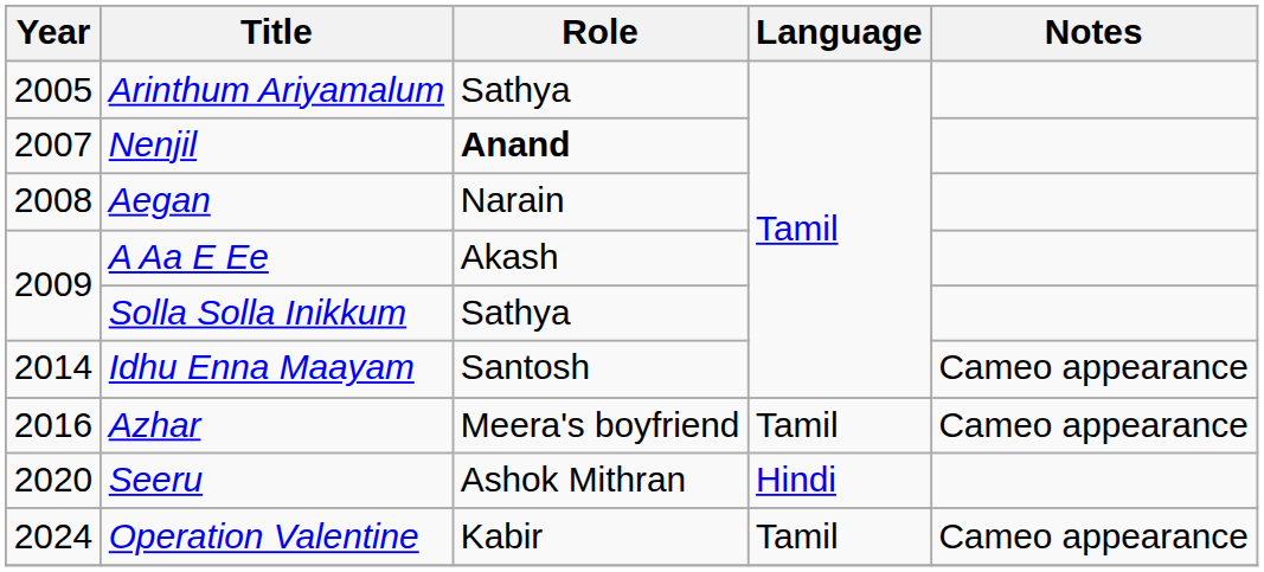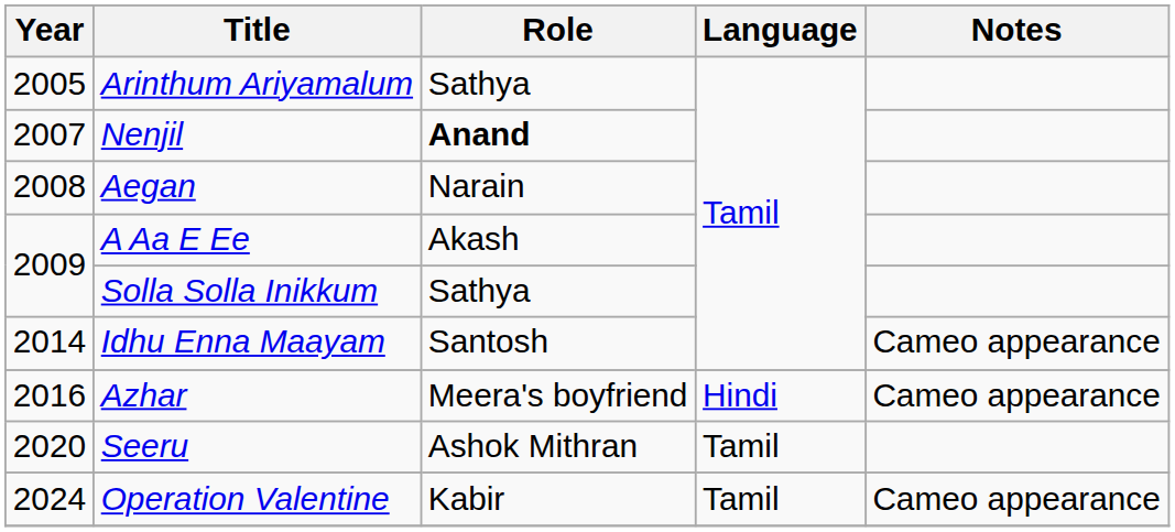 <table class="wikitable sortable">
 <tr>
 <th>Year</th>
 <th>Title</th>
 <th>Role</th>
 <th>Language</th>
 <th>Notes</th>
 </tr>
 <tr>
 <td>2005</td>
 <td><em><a href='#'>Arinthum Ariyamalum</a></em></td>
 <td>Sathya</td>
 <td rowspan="6"><a href='#'>Tamil</a></td>
 <td></td>
 </tr>
 <tr>
 <td>2007</td>
 <td><em><a href='#'>Nenjil</a></em></td>
 <td><strong>Anand</strong></td>
 <td></td>
 </tr>
 <tr>
 <td>2008</td>
 <td><em><a href='#'>Aegan</a></em></td>
 <td>Narain</td>
 <td></td>
 </tr>
 <tr>
 <td rowspan="2">2009</td>
 <td><em><a href='#'>A Aa E Ee</a></em></td>
 <td>Akash</td>
 <td></td>
 </tr>
 <tr>
 <td><em><a href='#'>Solla Solla Inikkum</a></em></td>
 <td>Sathya</td>
 <td></td>
 </tr>
 <tr>
 <td>2014</td>
 <td><em><a href='#'>Idhu Enna Maayam</a></em></td>
 <td>Santosh</td>
 <td>Cameo appearance</td>
 </tr>
 <tr>
 <td>2016</td>
 <td><em><a href='#'>Azhar</a></em></td>
 <td>Meera's boyfriend</td>
-<td>Tamil</td>
+<td><a href='#'>Hindi</a></td>
 <td>Cameo appearance</td>
 </tr>
 <tr>
 <td>2020</td>
 <td><em><a href='#'>Seeru</a></em></td>
 <td>Ashok Mithran</td>
-<td><a href='#'>Hindi</a></td>
+<td>Tamil</td>
 <td></td>
 </tr>
 <tr>
 <td>2024</td>
 <td><em><a href='#'>Operation Valentine</a></em></td>
 <td>Kabir</td>
 <td>Tamil</td>
 <td>Cameo appearance </td>
 </tr>
 <tr>
 </tr>
 </table>
